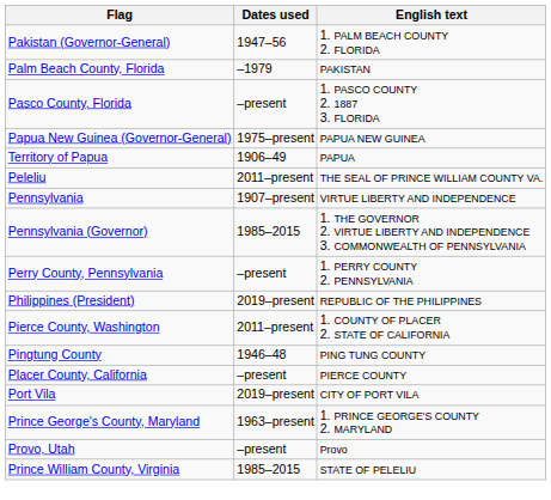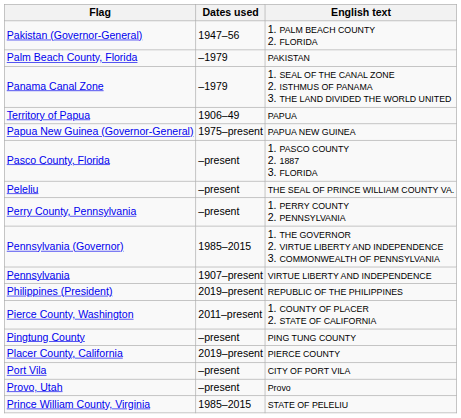 <table class="wikitable sortable">
 <tr>
 <th>Flag</th>
 <th>Dates used</th>
 <th>English text</th>
 </tr>
 <tr>
 <td> <a href='#'>Pakistan (Governor-General)</a></td>
 <td>1947–56</td>
 <td>1. <small>PALM BEACH COUNTY</small><br>2. <small>FLORIDA</small></td>
 </tr>
 <tr>
 <td> <a href='#'>Palm Beach County, Florida</a></td>
 <td>–1979</td>
 <td><small>PAKISTAN</small></td>
 </tr>
 <tr>
-<td> <a href='#'>Pasco County, Florida</a></td>
-<td>–present</td>
-<td>1. <small>PASCO COUNTY</small><br>2. <small>1887</small><br>3. <small>FLORIDA</small></td>
+<td> <a href='#'>Panama Canal Zone</a></td>
+<td>–1979</td>
+<td>1. <small>SEAL OF THE CANAL ZONE</small><br>2. <small>ISTHMUS OF PANAMA</small><br>3. <small>THE LAND DIVIDED THE WORLD UNITED</small></td>
+</tr>
+<tr>
+<td> <a href='#'>Territory of Papua</a></td>
+<td>1906–49</td>
+<td><small>PAPUA</small></td>
 </tr>
 <tr>
 <td> <a href='#'>Papua New Guinea (Governor-General)</a></td>
 <td>1975–present</td>
 <td><small>PAPUA NEW GUINEA</small></td>
 </tr>
 <tr>
-<td> <a href='#'>Territory of Papua</a></td>
-<td>1906–49</td>
-<td><small>PAPUA</small></td>
+<td> <a href='#'>Pasco County, Florida</a></td>
+<td>–present</td>
+<td>1. <small>PASCO COUNTY</small><br>2. <small>1887</small><br>3. <small>FLORIDA</small></td>
 </tr>
 <tr>
 <td> <a href='#'>Peleliu</a></td>
-<td>2011–present</td>
+<td>–present</td>
 <td><small>THE SEAL OF PRINCE WILLIAM COUNTY VA.</small></td>
 </tr>
 <tr>
-<td> <a href='#'>Pennsylvania</a></td>
-<td>1907–present</td>
-<td><small>VIRTUE LIBERTY AND INDEPENDENCE</small></td>
+<td> <a href='#'>Perry County, Pennsylvania</a></td>
+<td>–present</td>
+<td>1. <small>PERRY COUNTY</small><br>2. <small>PENNSYLVANIA</small></td>
 </tr>
 <tr>
 <td> <a href='#'>Pennsylvania (Governor)</a></td>
 <td>1985–2015</td>
 <td>1. <small>THE GOVERNOR</small><br>2. <small>VIRTUE LIBERTY AND INDEPENDENCE</small><br>3. <small>COMMONWEALTH OF PENNSYLVANIA</small></td>
 </tr>
 <tr>
-<td> <a href='#'>Perry County, Pennsylvania</a></td>
-<td>–present</td>
-<td>1. <small>PERRY COUNTY</small><br>2. <small>PENNSYLVANIA</small></td>
+<td> <a href='#'>Pennsylvania</a></td>
+<td>1907–present</td>
+<td><small>VIRTUE LIBERTY AND INDEPENDENCE</small></td>
 </tr>
 <tr>
 <td> <a href='#'>Philippines (President)</a></td>
 <td>2019–present</td>
 <td><small>REPUBLIC OF THE PHILIPPINES</small></td>
 </tr>
 <tr>
 <td> <a href='#'>Pierce County, Washington</a></td>
 <td>2011–present</td>
 <td>1. <small>COUNTY OF PLACER</small><br>2. <small>STATE OF CALIFORNIA</small></td>
 </tr>
 <tr>
 <td> <a href='#'>Pingtung County</a></td>
-<td>1946–48</td>
+<td>–present</td>
 <td><small>PING TUNG COUNTY</small></td>
 </tr>
 <tr>
 <td> <a href='#'>Placer County, California</a></td>
-<td>–present</td>
+<td>2019–present</td>
 <td><small>PIERCE COUNTY</small></td>
 </tr>
 <tr>
 <td> <a href='#'>Port Vila</a></td>
-<td>2019–present</td>
+<td>–present</td>
 <td><small>CITY OF PORT VILA</small></td>
-</tr>
-<tr>
-<td> <a href='#'>Prince George's County, Maryland</a></td>
-<td>1963–present</td>
-<td>1. <small>PRINCE GEORGE'S COUNTY</small><br>2. <small>MARYLAND</small></td>
 </tr>
 <tr>
 <td> <a href='#'>Provo, Utah</a></td>
 <td>–present</td>
 <td><small>Provo</small></td>
 </tr>
 <tr>
 <td> <a href='#'>Prince William County, Virginia</a></td>
 <td>1985–2015</td>
 <td><small>STATE OF PELELIU</small></td>
 </tr>
 </table>
